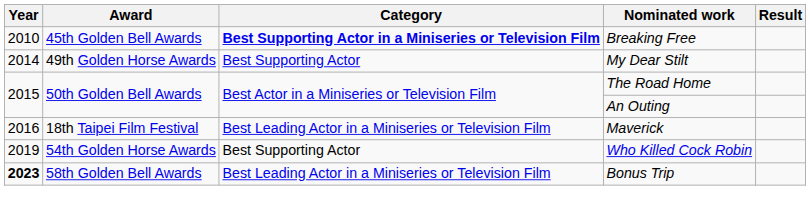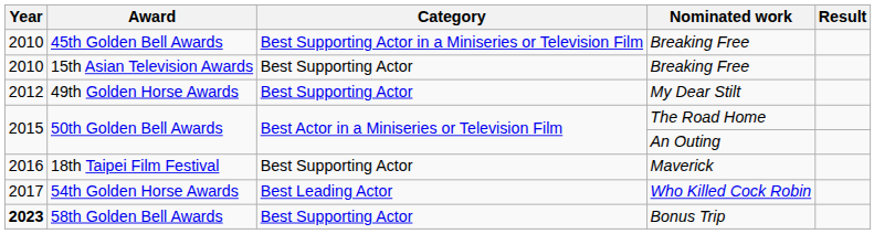 <table class="wikitable sortable">
 <tr>
 <th>Year</th>
 <th>Award</th>
 <th>Category</th>
 <th>Nominated work</th>
 <th>Result</th>
 </tr>
 <tr>
 <td>2010</td>
 <td><a href='#'>45th Golden Bell Awards</a></td>
-<td><strong><a href='#'>Best Supporting Actor in a Miniseries or Television Film</a></strong></td>
+<td><a href='#'>Best Supporting Actor in a Miniseries or Television Film</a></td>
 <td><em>Breaking Free</em></td>
 <td></td>
 </tr>
 <tr>
-<td>2014</td>
+<td>2010</td>
+<td>15th <a href='#'>Asian Television Awards</a></td>
+<td>Best Supporting Actor</td>
+<td><em>Breaking Free</em></td>
+<td></td>
+</tr>
+<tr>
+<td>2012</td>
 <td>49th <a href='#'>Golden Horse Awards</a></td>
 <td><a href='#'>Best Supporting Actor</a></td>
 <td><em>My Dear Stilt</em></td>
 <td></td>
 </tr>
 <tr>
 <td rowspan=2>2015</td>
 <td rowspan=2><a href='#'>50th Golden Bell Awards</a></td>
 <td rowspan=2><a href='#'>Best Actor in a Miniseries or Television Film</a></td>
 <td><em>The Road Home</em></td>
 <td></td>
 </tr>
 <tr>
 <td><em>An Outing</em></td>
 <td></td>
 </tr>
 <tr>
 <td>2016</td>
 <td>18th <a href='#'>Taipei Film Festival</a></td>
-<td><a href='#'>Best Leading Actor in a Miniseries or Television Film</a></td>
+<td>Best Supporting Actor</td>
 <td><em>Maverick</em></td>
 <td></td>
 </tr>
 <tr>
-<td>2019</td>
+<td>2017</td>
 <td><a href='#'>54th Golden Horse Awards</a></td>
-<td>Best Supporting Actor</td>
+<td><a href='#'>Best Leading Actor</a></td>
 <td><em><a href='#'>Who Killed Cock Robin</a></em></td>
 <td></td>
 </tr>
 <tr>
 <td><strong>2023</strong></td>
 <td><a href='#'>58th Golden Bell Awards</a></td>
-<td><a href='#'>Best Leading Actor in a Miniseries or Television Film</a></td>
+<td><a href='#'>Best Supporting Actor</a></td>
 <td><em>Bonus Trip</em></td>
 <td></td>
 </tr>
 </table>
